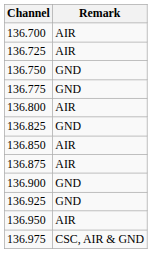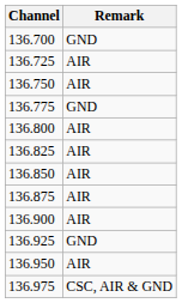 <table class="wikitable">
 <tr>
 <th>Channel</th>
 <th>Remark</th>
 </tr>
 <tr>
 <td>136.700</td>
-<td>AIR</td>
+<td>GND</td>
 </tr>
 <tr>
 <td>136.725</td>
 <td>AIR</td>
 </tr>
 <tr>
 <td>136.750</td>
-<td>GND</td>
+<td>AIR</td>
 </tr>
 <tr>
 <td>136.775</td>
 <td>GND</td>
 </tr>
 <tr>
 <td>136.800</td>
 <td>AIR</td>
 </tr>
 <tr>
 <td>136.825</td>
-<td>GND</td>
+<td>AIR</td>
 </tr>
 <tr>
 <td>136.850</td>
 <td>AIR</td>
 </tr>
 <tr>
 <td>136.875</td>
 <td>AIR</td>
 </tr>
 <tr>
 <td>136.900</td>
-<td>GND</td>
+<td>AIR</td>
 </tr>
 <tr>
 <td>136.925</td>
 <td>GND</td>
 </tr>
 <tr>
 <td>136.950</td>
 <td>AIR</td>
 </tr>
 <tr>
 <td>136.975</td>
 <td>CSC, AIR & GND</td>
 </tr>
 </table>
